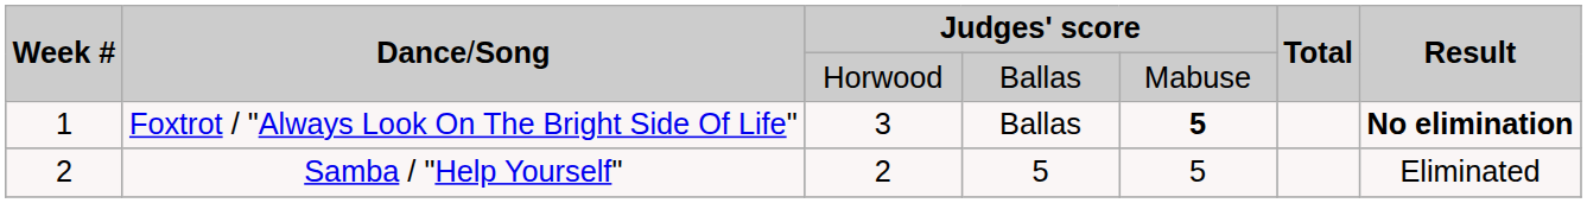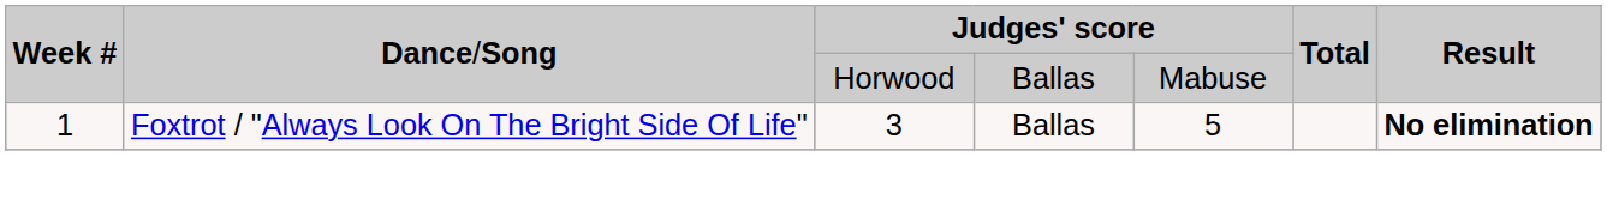 <table class="wikitable" style="margin:left;">
 <tr style="text-align:Center; background:#ccc;">
 <td rowspan="2"><strong>Week #</strong></td>
 <td rowspan="2"><strong>Dance</strong>/<strong>Song</strong></td>
 <td colspan="3"><strong>Judges' score</strong></td>
 <td rowspan="2"><strong>Total</strong></td>
 <td rowspan="2"><strong>Result</strong></td>
 </tr>
 <tr style="text-align:Center; background:#ccc;">
 <td style="width:10%; ">Horwood</td>
 <td style="width:10%; ">Ballas</td>
 <td style="width:10%; ">Mabuse</td>
 </tr>
 <tr style="text-align:Center; background:#faf6f6;">
 <td>1</td>
 <td><a href='#'>Foxtrot</a> / "<a href='#'>Always Look On The Bright Side Of Life</a>"</td>
 <td>3</td>
 <td style="width:10%; ">Ballas</td>
-<td><strong>5</strong></td>
+<td>5</td>
 <td></td>
 <td><strong>No elimination</strong></td>
 </tr>
-<tr style="text-align:Center; background:#faf6f6;">
-<td>2</td>
-<td><a href='#'>Samba</a> / "<a href='#'>Help Yourself</a>"</td>
-<td>2</td>
-<td>5</td>
-<td>5</td>
-<td></td>
-<td>Eliminated</td>
-</tr>
 </table>
